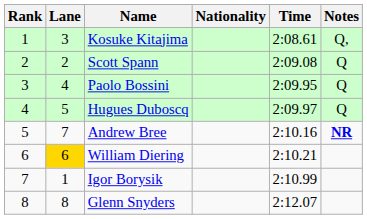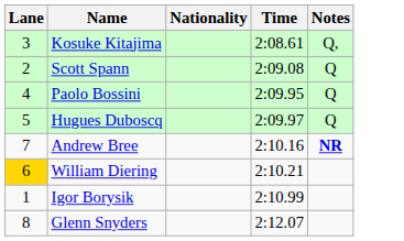 <table class="wikitable sortable" style="text-align:center">
 <tr bgcolor=ccffcc>
-<th>Rank</th>
 <th>Lane</th>
 <th>Name</th>
 <th>Nationality</th>
 <th>Time</th>
 <th>Notes</th>
 </tr>
 <tr bgcolor=ccffcc>
-<td>1</td>
 <td>3</td>
 <td align=left><a href='#'>Kosuke Kitajima</a></td>
 <td align=left></td>
 <td>2:08.61</td>
 <td>Q, </td>
 </tr>
 <tr bgcolor=ccffcc>
 <td>2</td>
-<td>2</td>
 <td align=left><a href='#'>Scott Spann</a></td>
 <td align=left></td>
 <td>2:09.08</td>
 <td>Q</td>
 </tr>
 <tr bgcolor=ccffcc>
-<td>3</td>
 <td>4</td>
 <td align=left><a href='#'>Paolo Bossini</a></td>
 <td align=left></td>
 <td>2:09.95</td>
 <td>Q</td>
 </tr>
 <tr bgcolor=ccffcc>
-<td>4</td>
 <td>5</td>
 <td align=left><a href='#'>Hugues Duboscq</a></td>
 <td align=left></td>
 <td>2:09.97</td>
 <td>Q</td>
 </tr>
 <tr>
-<td>5</td>
 <td>7</td>
 <td align=left><a href='#'>Andrew Bree</a></td>
 <td align=left></td>
 <td>2:10.16</td>
 <td><strong><a href='#'>NR</a></strong></td>
 </tr>
 <tr>
-<td>6</td>
 <td style="background: gold;">6</td>
 <td align=left><a href='#'>William Diering</a></td>
 <td align=left></td>
 <td>2:10.21</td>
 <td></td>
 </tr>
 <tr>
-<td>7</td>
 <td>1</td>
 <td align=left><a href='#'>Igor Borysik</a></td>
 <td align=left></td>
 <td>2:10.99</td>
 <td></td>
 </tr>
 <tr>
 <td>8</td>
-<td>8</td>
 <td align=left><a href='#'>Glenn Snyders</a></td>
 <td align=left></td>
 <td>2:12.07</td>
 <td></td>
 </tr>
 </table>
